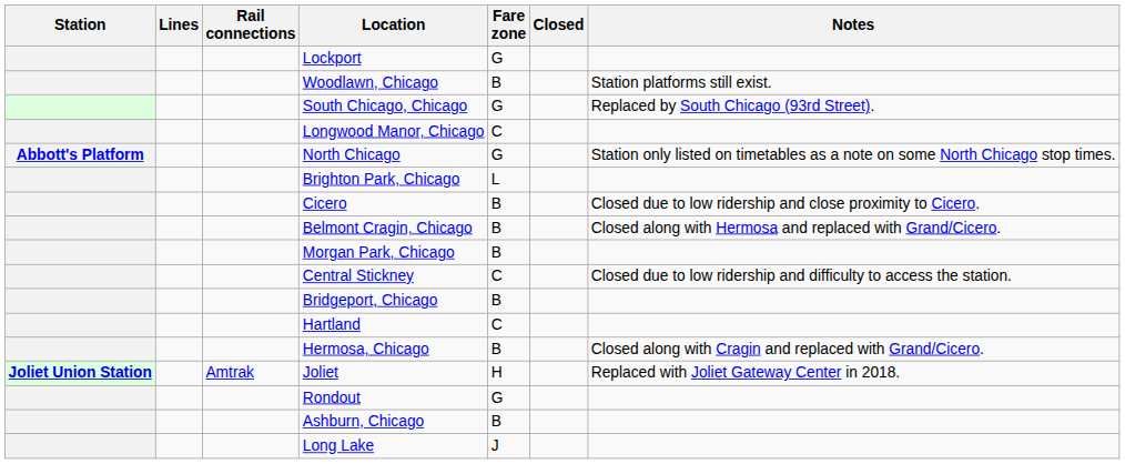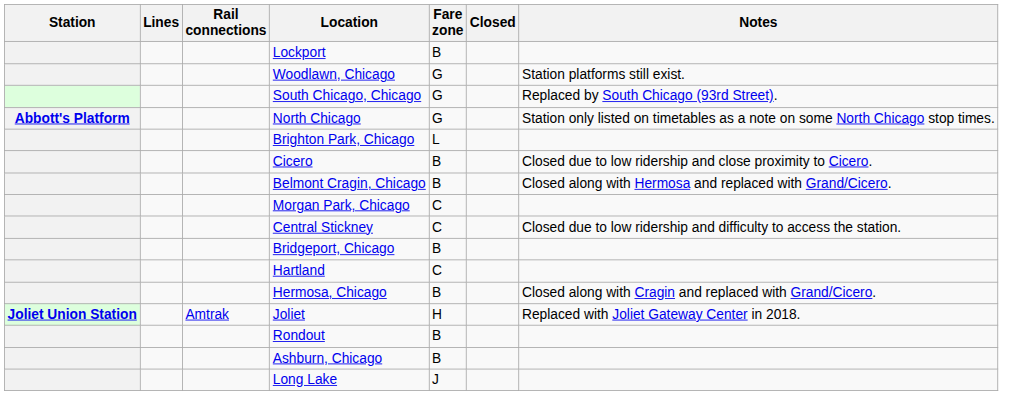 <table class="wikitable sortable plainrowheaders">
 <tr>
 <th scope="col">Station</th>
 <th scope="col">Lines</th>
 <th scope="col">Rail<br>connections</th>
 <th scope="col">Location</th>
 <th scope="col">Fare<br>zone</th>
 <th scope="col">Closed</th>
 <th scope="col" class="unsortable">Notes</th>
 </tr>
 <tr>
 <th scope="row"></th>
 <td></td>
 <td></td>
 <td><a href='#'>Lockport</a></td>
-<td>G</td>
+<td>B</td>
 <td></td>
 <td></td>
 </tr>
 <tr>
 <th scope="row"></th>
 <td></td>
 <td></td>
 <td><a href='#'>Woodlawn, Chicago</a></td>
-<td>B</td>
+<td>G</td>
 <td></td>
 <td>Station platforms still exist.</td>
 </tr>
 <tr>
 <th scope="row" style="background-color:#ddffdd"> </th>
 <td></td>
 <td></td>
 <td><a href='#'>South Chicago, Chicago</a></td>
 <td>G</td>
 <td></td>
 <td>Replaced by <a href='#'>South Chicago (93rd Street)</a>.</td>
-</tr>
-<tr>
-<th scope="row"></th>
-<td></td>
-<td></td>
-<td><a href='#'>Longwood Manor, Chicago</a></td>
-<td>C</td>
-<td></td>
-<td></td>
 </tr>
 <tr>
 <th scope="row"><a href='#'>Abbott's Platform</a></th>
 <td></td>
 <td></td>
 <td><a href='#'>North Chicago</a></td>
 <td>G</td>
 <td></td>
 <td>Station only listed on timetables as a note on some <a href='#'>North Chicago</a> stop times.</td>
 </tr>
 <tr>
 <th scope="row"></th>
 <td></td>
 <td></td>
 <td><a href='#'>Brighton Park, Chicago</a></td>
 <td>L</td>
 <td></td>
 <td></td>
 </tr>
 <tr>
 <th scope="row"></th>
 <td></td>
 <td></td>
 <td><a href='#'>Cicero</a></td>
 <td>B</td>
 <td></td>
 <td>Closed due to low ridership and close proximity to <a href='#'>Cicero</a>.</td>
 </tr>
 <tr>
 <th scope="row"></th>
 <td></td>
 <td></td>
 <td><a href='#'>Belmont Cragin, Chicago</a></td>
 <td>B</td>
 <td></td>
 <td>Closed along with <a href='#'>Hermosa</a> and replaced with <a href='#'>Grand/Cicero</a>.</td>
 </tr>
 <tr>
 <th scope="row"></th>
 <td></td>
 <td></td>
 <td><a href='#'>Morgan Park, Chicago</a></td>
-<td>B</td>
+<td>C</td>
 <td></td>
 <td></td>
 </tr>
 <tr>
 <th scope="row"></th>
 <td></td>
 <td></td>
 <td><a href='#'>Central Stickney</a></td>
 <td>C</td>
 <td></td>
 <td>Closed due to low ridership and difficulty to access the station.</td>
 </tr>
 <tr>
 <th scope="row"></th>
 <td></td>
 <td></td>
 <td><a href='#'>Bridgeport, Chicago</a></td>
 <td>B</td>
 <td></td>
 <td></td>
 </tr>
 <tr>
 <th scope="row"></th>
 <td></td>
 <td></td>
 <td><a href='#'>Hartland</a></td>
 <td>C</td>
 <td></td>
 <td></td>
 </tr>
 <tr>
 <th scope="row"></th>
 <td></td>
 <td></td>
 <td><a href='#'>Hermosa, Chicago</a></td>
 <td>B</td>
 <td></td>
 <td>Closed along with <a href='#'>Cragin</a> and replaced with <a href='#'>Grand/Cicero</a>.</td>
 </tr>
 <tr>
 <th scope="row" style="background-color:#ddffdd"><a href='#'>Joliet Union Station</a> </th>
 <td></td>
 <td> <a href='#'>Amtrak</a></td>
 <td><a href='#'>Joliet</a></td>
 <td>H</td>
 <td></td>
 <td>Replaced with <a href='#'>Joliet Gateway Center</a> in 2018.</td>
 </tr>
 <tr>
 <th scope="row"></th>
 <td></td>
 <td></td>
 <td><a href='#'>Rondout</a></td>
-<td>G</td>
+<td>B</td>
 <td></td>
 <td></td>
 </tr>
 <tr>
 <th scope="row"></th>
 <td></td>
 <td></td>
 <td><a href='#'>Ashburn, Chicago</a></td>
 <td>B</td>
 <td></td>
 <td></td>
 </tr>
 <tr>
 <th scope="row"></th>
 <td></td>
 <td></td>
 <td><a href='#'>Long Lake</a></td>
 <td>J</td>
 <td></td>
 <td></td>
 </tr>
 </table>
